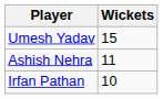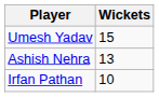 <table class="wikitable">
 <tr>
 <th>Player</th>
 <th>Wickets</th>
 </tr>
 <tr>
 <td><a href='#'>Umesh Yadav</a></td>
 <td>15</td>
 </tr>
 <tr>
 <td><a href='#'>Ashish Nehra</a></td>
-<td>11</td>
+<td>13</td>
 </tr>
 <tr>
 <td><a href='#'>Irfan Pathan</a></td>
 <td>10</td>
 </tr>
 </table>
